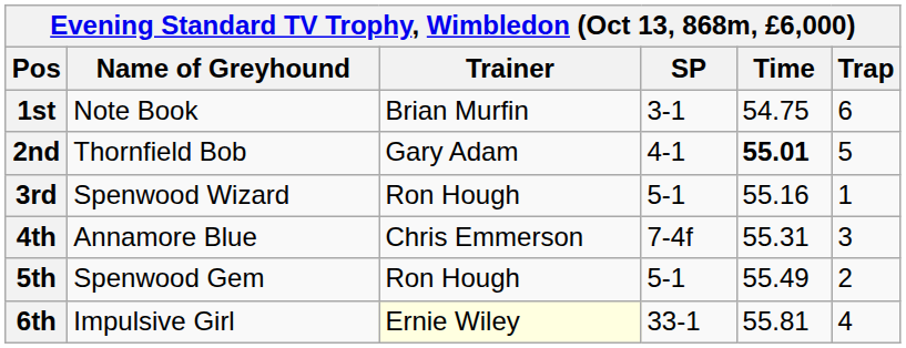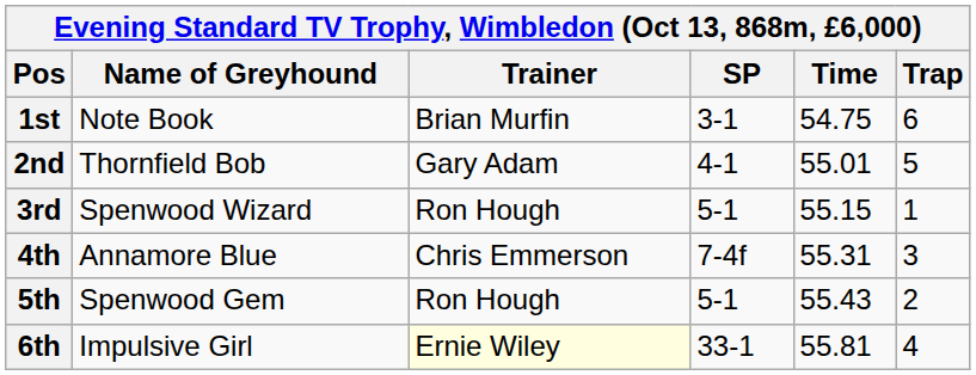 <table class="wikitable">
 <tr>
 <th colspan="6"><a href='#'>Evening Standard TV Trophy</a>, <a href='#'>Wimbledon</a> (Oct 13, 868m, £6,000)</th>
 </tr>
 <tr>
 <th width=30>Pos</th>
 <th width=180>Name of Greyhound</th>
 <th width=150>Trainer</th>
 <th width=50>SP</th>
 <th width=50>Time</th>
 <th width=30>Trap</th>
 </tr>
 <tr>
 <th>1st</th>
 <td>Note Book</td>
 <td>Brian Murfin</td>
 <td>3-1</td>
 <td>54.75</td>
 <td>6</td>
 </tr>
 <tr>
 <th>2nd</th>
 <td>Thornfield Bob</td>
 <td>Gary Adam</td>
 <td>4-1</td>
-<td><strong>55.01</strong></td>
+<td>55.01</td>
 <td>5</td>
 </tr>
 <tr>
 <th>3rd</th>
 <td>Spenwood Wizard</td>
 <td>Ron Hough</td>
 <td>5-1</td>
-<td>55.16</td>
+<td>55.15</td>
 <td>1</td>
 </tr>
 <tr>
 <th>4th</th>
 <td>Annamore Blue</td>
 <td>Chris Emmerson</td>
 <td>7-4f</td>
 <td>55.31</td>
 <td>3</td>
 </tr>
 <tr>
 <th>5th</th>
 <td>Spenwood Gem</td>
 <td>Ron Hough</td>
 <td>5-1</td>
-<td>55.49</td>
+<td>55.43</td>
 <td>2</td>
 </tr>
 <tr>
 <th>6th</th>
 <td>Impulsive Girl</td>
 <td style="background: lightyellow;">Ernie Wiley</td>
 <td>33-1</td>
 <td>55.81</td>
 <td>4</td>
 </tr>
 </table>
